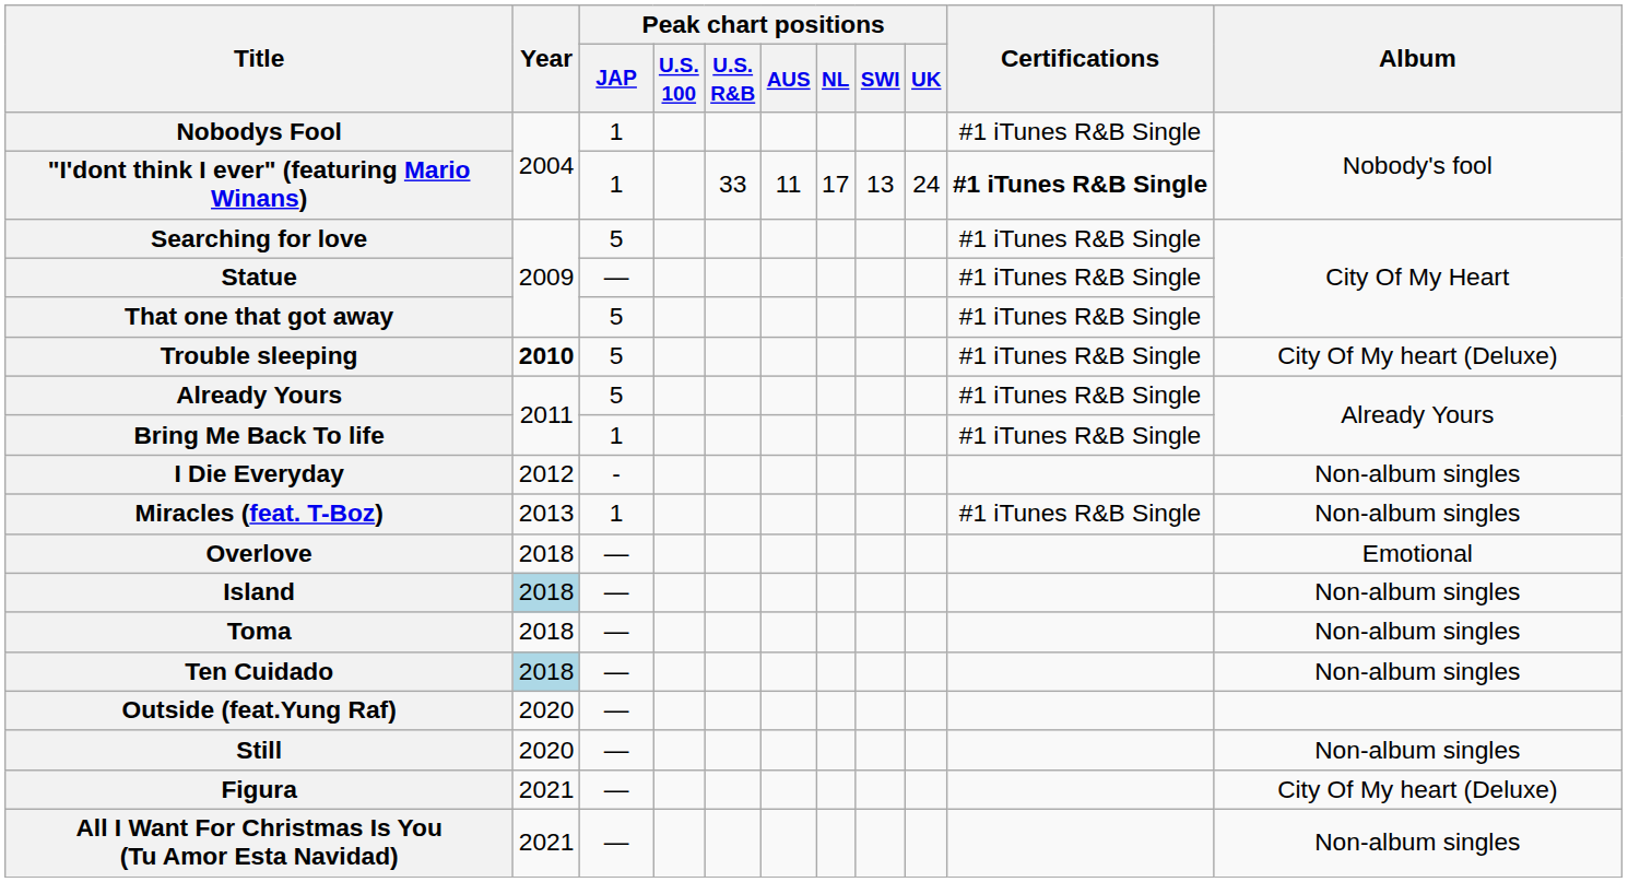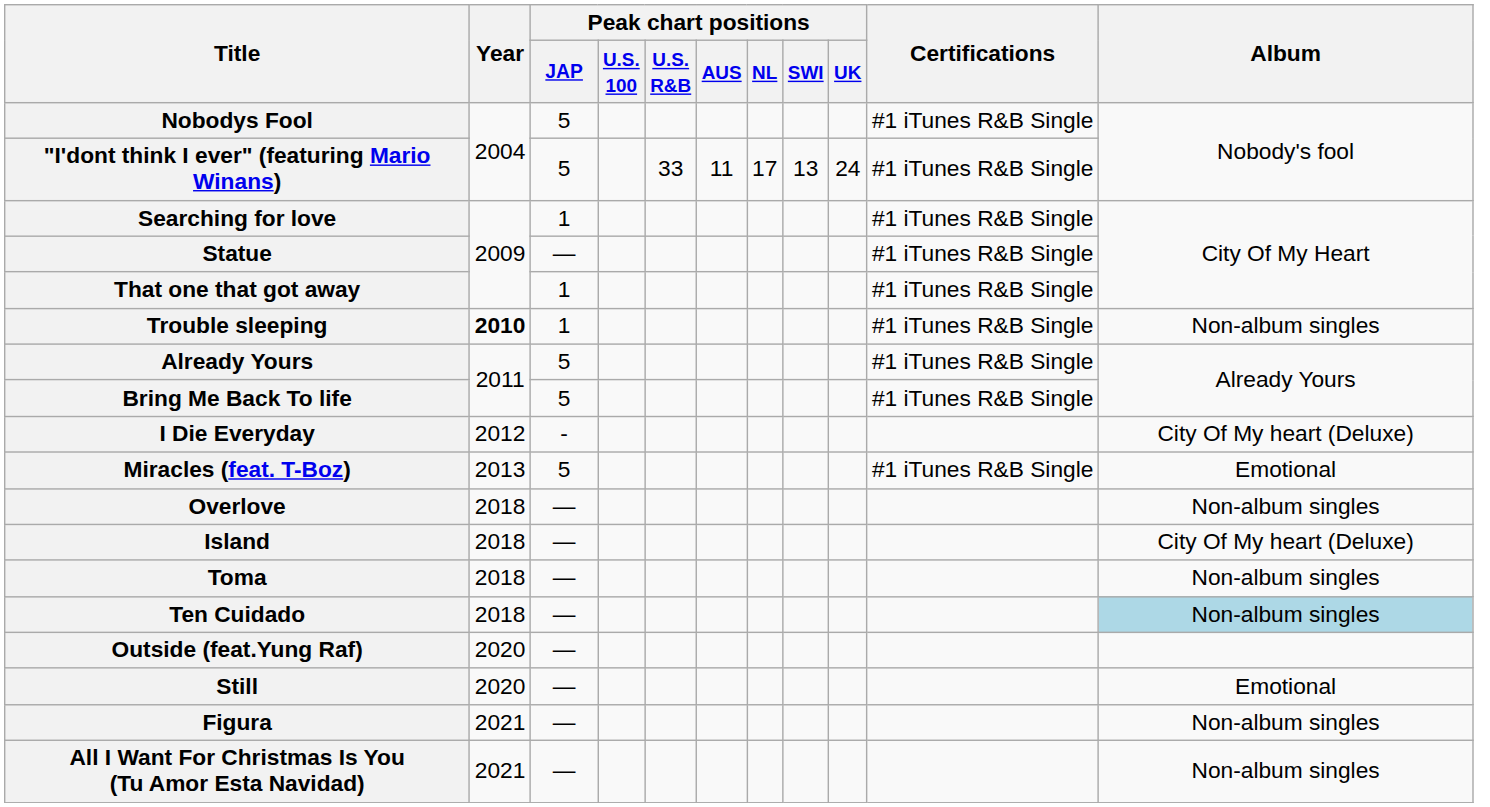 <table class="wikitable plainrowheaders" style="text-align:center;">
 <tr>
 <th rowspan="2" scope="col" style="width:20em;">Title</th>
 <th rowspan="2" scope="col" style="width:1em;">Year</th>
 <th colspan="7" scope="col">Peak chart positions</th>
 <th rowspan="2">Certifications</th>
 <th rowspan="2" scope="col" style="width:16em;">Album</th>
 </tr>
 <tr>
 <th scope="col" style="width:3em;font-size:85%;"><a href='#'>JAP</a></th>
 <th><small><a href='#'>U.S.</a></small><br><small><a href='#'>100</a></small></th>
 <th><small><a href='#'>U.S.</a></small><br><small><a href='#'>R&B</a></small></th>
 <th><small><a href='#'>AUS</a></small></th>
 <th><small><a href='#'>NL</a></small></th>
 <th><small><a href='#'>SWI</a></small></th>
 <th><small><a href='#'>UK</a></small></th>
 </tr>
 <tr>
 <th scope="row">Nobodys Fool</th>
 <td rowspan="2">2004</td>
-<td>1</td>
+<td>5</td>
 <td></td>
 <td></td>
 <td></td>
 <td></td>
 <td></td>
 <td></td>
 <td>#1 iTunes R&B Single</td>
 <td rowspan="2">Nobody's fool</td>
 </tr>
 <tr>
 <th scope="row">"I'dont think I ever" (featuring <a href='#'>Mario Winans</a>)</th>
-<td>1</td>
+<td>5</td>
 <td></td>
 <td>33</td>
 <td>11</td>
 <td>17</td>
 <td>13</td>
 <td>24</td>
-<td><strong>#1 iTunes R&B Single</strong></td>
+<td>#1 iTunes R&B Single</td>
 </tr>
 <tr>
 <th scope="row">Searching for love</th>
 <td rowspan="3">2009</td>
-<td>5</td>
+<td>1</td>
 <td></td>
 <td></td>
 <td></td>
 <td></td>
 <td></td>
 <td></td>
 <td>#1 iTunes R&B Single</td>
 <td rowspan="3">City Of My Heart</td>
 </tr>
 <tr>
 <th scope="row">Statue</th>
 <td>—</td>
 <td></td>
 <td></td>
 <td></td>
 <td></td>
 <td></td>
 <td></td>
 <td>#1 iTunes R&B Single</td>
 </tr>
 <tr>
 <th scope="row">That one that got away</th>
-<td>5</td>
+<td>1</td>
 <td></td>
 <td></td>
 <td></td>
 <td></td>
 <td></td>
 <td></td>
 <td>#1 iTunes R&B Single</td>
 </tr>
 <tr>
 <th scope="row">Trouble sleeping</th>
 <td><strong>2010</strong></td>
-<td>5</td>
+<td>1</td>
 <td></td>
 <td></td>
 <td></td>
 <td></td>
 <td></td>
 <td></td>
 <td>#1 iTunes R&B Single</td>
-<td>City Of My heart (Deluxe)</td>
+<td>Non-album singles</td>
 </tr>
 <tr>
 <th scope="row">Already Yours</th>
 <td rowspan="2">2011</td>
 <td>5</td>
 <td></td>
 <td></td>
 <td></td>
 <td></td>
 <td></td>
 <td></td>
 <td>#1 iTunes R&B Single</td>
 <td rowspan="2">Already Yours</td>
 </tr>
 <tr>
 <th scope="row">Bring Me Back To life</th>
-<td>1</td>
+<td>5</td>
 <td></td>
 <td></td>
 <td></td>
 <td></td>
 <td></td>
 <td></td>
 <td>#1 iTunes R&B Single</td>
 </tr>
 <tr>
 <th scope="row">I Die Everyday</th>
 <td>2012</td>
 <td>-</td>
 <td></td>
 <td></td>
 <td></td>
 <td></td>
 <td></td>
 <td></td>
 <td></td>
-<td>Non-album singles</td>
+<td>City Of My heart (Deluxe)</td>
 </tr>
 <tr>
 <th scope="row">Miracles (<a href='#'>feat. T-Boz</a>)</th>
 <td>2013</td>
-<td>1</td>
+<td>5</td>
 <td></td>
 <td></td>
 <td></td>
 <td></td>
 <td></td>
 <td></td>
 <td>#1 iTunes R&B Single</td>
-<td>Non-album singles</td>
+<td>Emotional</td>
 </tr>
 <tr>
 <th scope="row">Overlove</th>
 <td>2018</td>
 <td>—</td>
 <td></td>
 <td></td>
 <td></td>
 <td></td>
 <td></td>
 <td></td>
 <td></td>
-<td>Emotional</td>
+<td>Non-album singles</td>
 </tr>
 <tr>
 <th scope="row">Island</th>
-<td style="background: lightblue;">2018</td>
+<td>2018</td>
 <td>—</td>
 <td></td>
 <td></td>
 <td></td>
 <td></td>
 <td></td>
 <td></td>
 <td></td>
-<td>Non-album singles</td>
+<td>City Of My heart (Deluxe)</td>
 </tr>
 <tr>
 <th scope="row">Toma</th>
 <td>2018</td>
 <td>—</td>
 <td></td>
 <td></td>
 <td></td>
 <td></td>
 <td></td>
 <td></td>
 <td></td>
 <td>Non-album singles</td>
 </tr>
 <tr>
 <th scope="row">Ten Cuidado</th>
-<td style="background: lightblue;">2018</td>
+<td>2018</td>
 <td>—</td>
 <td></td>
 <td></td>
 <td></td>
 <td></td>
 <td></td>
 <td></td>
 <td></td>
-<td>Non-album singles</td>
+<td style="background: lightblue;">Non-album singles</td>
 </tr>
 <tr>
 <th scope="row">Outside (feat.Yung Raf)</th>
 <td>2020</td>
 <td>—</td>
 <td></td>
 <td></td>
 <td></td>
 <td></td>
 <td></td>
 <td></td>
 <td></td>
 <td></td>
 </tr>
 <tr>
 <th scope="row">Still</th>
 <td>2020</td>
 <td>—</td>
 <td></td>
 <td></td>
 <td></td>
 <td></td>
 <td></td>
 <td></td>
 <td></td>
-<td>Non-album singles</td>
+<td>Emotional</td>
 </tr>
 <tr>
 <th scope="row">Figura</th>
 <td>2021</td>
 <td>—</td>
 <td></td>
 <td></td>
 <td></td>
 <td></td>
 <td></td>
 <td></td>
 <td></td>
-<td>City Of My heart (Deluxe)</td>
+<td>Non-album singles</td>
 </tr>
 <tr>
 <th scope="row">All I Want For Christmas Is You<br>(Tu Amor Esta Navidad)</th>
 <td>2021</td>
 <td>—</td>
 <td></td>
 <td></td>
 <td></td>
 <td></td>
 <td></td>
 <td></td>
 <td></td>
 <td>Non-album singles</td>
 </tr>
 </table>
